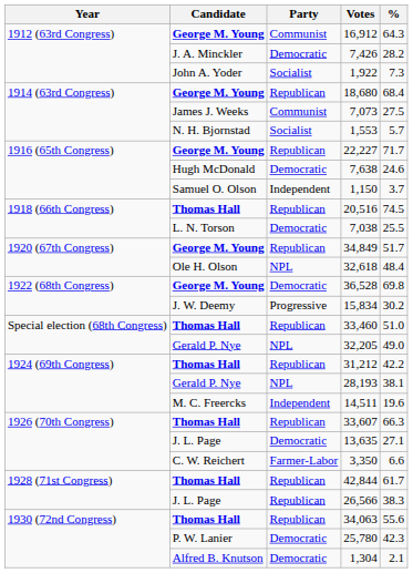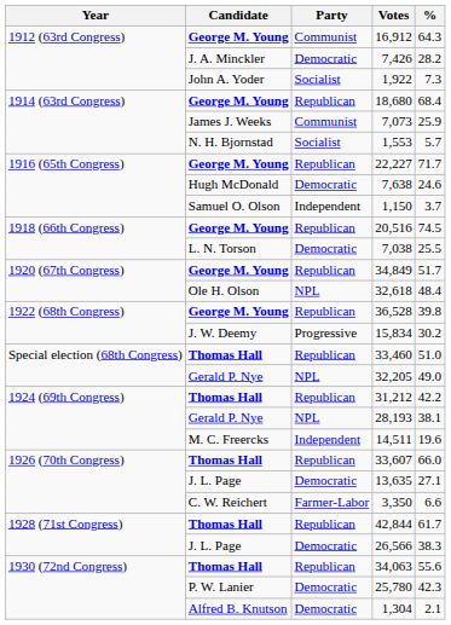 <table class=wikitable>
 <tr>
 <th>Year</th>
 <th>Candidate</th>
 <th>Party</th>
 <th>Votes</th>
 <th>%</th>
 </tr>
 <tr>
 <td valign="top" rowspan="3"><a href='#'>1912</a> (<a href='#'>63rd Congress</a>)</td>
 <td align="left"><strong><a href='#'>George M. Young</a></strong></td>
 <td align="left"><a href='#'>Communist</a></td>
 <td align="right">16,912</td>
 <td align="right">64.3</td>
 </tr>
 <tr>
 <td align="left">J. A. Minckler</td>
 <td align="left"><a href='#'>Democratic</a></td>
 <td align="right">7,426</td>
 <td align="right">28.2</td>
 </tr>
 <tr>
 <td align="left">John A. Yoder</td>
 <td align="left"><a href='#'>Socialist</a></td>
 <td align="right">1,922</td>
 <td align="right">7.3</td>
 </tr>
 <tr>
 <td valign="top" rowspan="3"><a href='#'>1914</a> (<a href='#'>63rd Congress</a>)</td>
 <td align="left"><strong><a href='#'>George M. Young</a></strong></td>
 <td align="left"><a href='#'>Republican</a></td>
 <td align="right">18,680</td>
 <td align="right">68.4</td>
 </tr>
 <tr>
 <td align="left">James J. Weeks</td>
 <td align="left"><a href='#'>Communist</a></td>
 <td align="right">7,073</td>
-<td align="right">27.5</td>
+<td align="right">25.9</td>
 </tr>
 <tr>
 <td align="left">N. H. Bjornstad</td>
 <td align="left"><a href='#'>Socialist</a></td>
 <td align="right">1,553</td>
 <td align="right">5.7</td>
 </tr>
 <tr>
 <td valign="top" rowspan="3"><a href='#'>1916</a> (<a href='#'>65th Congress</a>)</td>
 <td align="left"><strong><a href='#'>George M. Young</a></strong></td>
 <td align="left"><a href='#'>Republican</a></td>
 <td align="right">22,227</td>
 <td align="right">71.7</td>
 </tr>
 <tr>
 <td align="left">Hugh McDonald</td>
 <td align="left"><a href='#'>Democratic</a></td>
 <td align="right">7,638</td>
 <td align="right">24.6</td>
 </tr>
 <tr>
 <td align="left">Samuel O. Olson</td>
 <td align="left">Independent</td>
 <td align="right">1,150</td>
 <td align="right">3.7</td>
 </tr>
 <tr>
 <td valign="top" rowspan="2"><a href='#'>1918</a> (<a href='#'>66th Congress</a>)</td>
-<td align="left"><strong><a href='#'>Thomas Hall</a></strong></td>
+<td align="left"><strong><a href='#'>George M. Young</a></strong></td>
 <td align="left"><a href='#'>Republican</a></td>
 <td align="right">20,516</td>
 <td align="right">74.5</td>
 </tr>
 <tr>
 <td align="left">L. N. Torson</td>
 <td align="left"><a href='#'>Democratic</a></td>
 <td align="right">7,038</td>
 <td align="right">25.5</td>
 </tr>
 <tr>
 <td valign="top" rowspan="2"><a href='#'>1920</a> (<a href='#'>67th Congress</a>)</td>
 <td align="left"><strong><a href='#'>George M. Young</a></strong></td>
 <td align="left"><a href='#'>Republican</a></td>
 <td align="right">34,849</td>
 <td align="right">51.7</td>
 </tr>
 <tr>
 <td align="left">Ole H. Olson</td>
 <td align="left"><a href='#'>NPL</a></td>
 <td align="right">32,618</td>
 <td align="right">48.4</td>
 </tr>
 <tr>
 <td valign="top" rowspan="2"><a href='#'>1922</a> (<a href='#'>68th Congress</a>)</td>
 <td align="left"><strong><a href='#'>George M. Young</a></strong></td>
-<td align="left"><a href='#'>Democratic</a></td>
+<td align="left"><a href='#'>Republican</a></td>
 <td align="right">36,528</td>
-<td align="right">69.8</td>
+<td align="right">39.8</td>
 </tr>
 <tr>
 <td align="left">J. W. Deemy</td>
 <td align="left">Progressive</td>
 <td align="right">15,834</td>
 <td align="right">30.2</td>
 </tr>
 <tr>
 <td valign="top" rowspan="2">Special election (<a href='#'>68th Congress</a>)</td>
 <td align="left"><strong><a href='#'>Thomas Hall</a></strong></td>
 <td align="left"><a href='#'>Republican</a></td>
 <td align="right">33,460</td>
 <td align="right">51.0</td>
 </tr>
 <tr>
 <td align="left"><a href='#'>Gerald P. Nye</a></td>
 <td align="left"><a href='#'>NPL</a></td>
 <td align="right">32,205</td>
 <td align="right">49.0</td>
 </tr>
 <tr>
 <td valign="top" rowspan="3"><a href='#'>1924</a> (<a href='#'>69th Congress</a>)</td>
 <td align="left"><strong><a href='#'>Thomas Hall</a></strong></td>
 <td align="left"><a href='#'>Republican</a></td>
 <td align="right">31,212</td>
 <td align="right">42.2</td>
 </tr>
 <tr>
 <td align="left"><a href='#'>Gerald P. Nye</a></td>
 <td align="left"><a href='#'>NPL</a></td>
 <td align="right">28,193</td>
 <td align="right">38.1</td>
 </tr>
 <tr>
 <td align="left">M. C. Freercks</td>
 <td align="left"><a href='#'>Independent</a></td>
 <td align="right">14,511</td>
 <td align="right">19.6</td>
 </tr>
 <tr>
 <td valign="top" rowspan="3"><a href='#'>1926</a> (<a href='#'>70th Congress</a>)</td>
 <td align="left"><strong><a href='#'>Thomas Hall</a></strong></td>
 <td align="left"><a href='#'>Republican</a></td>
 <td align="right">33,607</td>
-<td align="right">66.3</td>
+<td align="right">66.0</td>
 </tr>
 <tr>
 <td align="left">J. L. Page</td>
 <td align="left"><a href='#'>Democratic</a></td>
 <td align="right">13,635</td>
 <td align="right">27.1</td>
 </tr>
 <tr>
 <td align="left">C. W. Reichert</td>
 <td align="left"><a href='#'>Farmer-Labor</a></td>
 <td align="right">3,350</td>
 <td align="right">6.6</td>
 </tr>
 <tr>
 <td valign="top" rowspan="2"><a href='#'>1928</a> (<a href='#'>71st Congress</a>)</td>
 <td align="left"><strong><a href='#'>Thomas Hall</a></strong></td>
 <td align="left"><a href='#'>Republican</a></td>
 <td align="right">42,844</td>
 <td align="right">61.7</td>
 </tr>
 <tr>
 <td align="left">J. L. Page</td>
-<td align="left"><a href='#'>Republican</a></td>
+<td align="left"><a href='#'>Democratic</a></td>
 <td align="right">26,566</td>
 <td align="right">38.3</td>
 </tr>
 <tr>
 <td valign="top" rowspan="3"><a href='#'>1930</a> (<a href='#'>72nd Congress</a>)</td>
 <td align="left"><strong><a href='#'>Thomas Hall</a></strong></td>
 <td align="left"><a href='#'>Republican</a></td>
 <td align="right">34,063</td>
 <td align="right">55.6</td>
 </tr>
 <tr>
 <td align="left">P. W. Lanier</td>
 <td align="left"><a href='#'>Democratic</a></td>
 <td align="right">25,780</td>
 <td align="right">42.3</td>
 </tr>
 <tr>
 <td align="left"><a href='#'>Alfred B. Knutson</a></td>
 <td align="left"><a href='#'>Democratic</a></td>
 <td align="right">1,304</td>
 <td align="right">2.1</td>
 </tr>
 </table>
